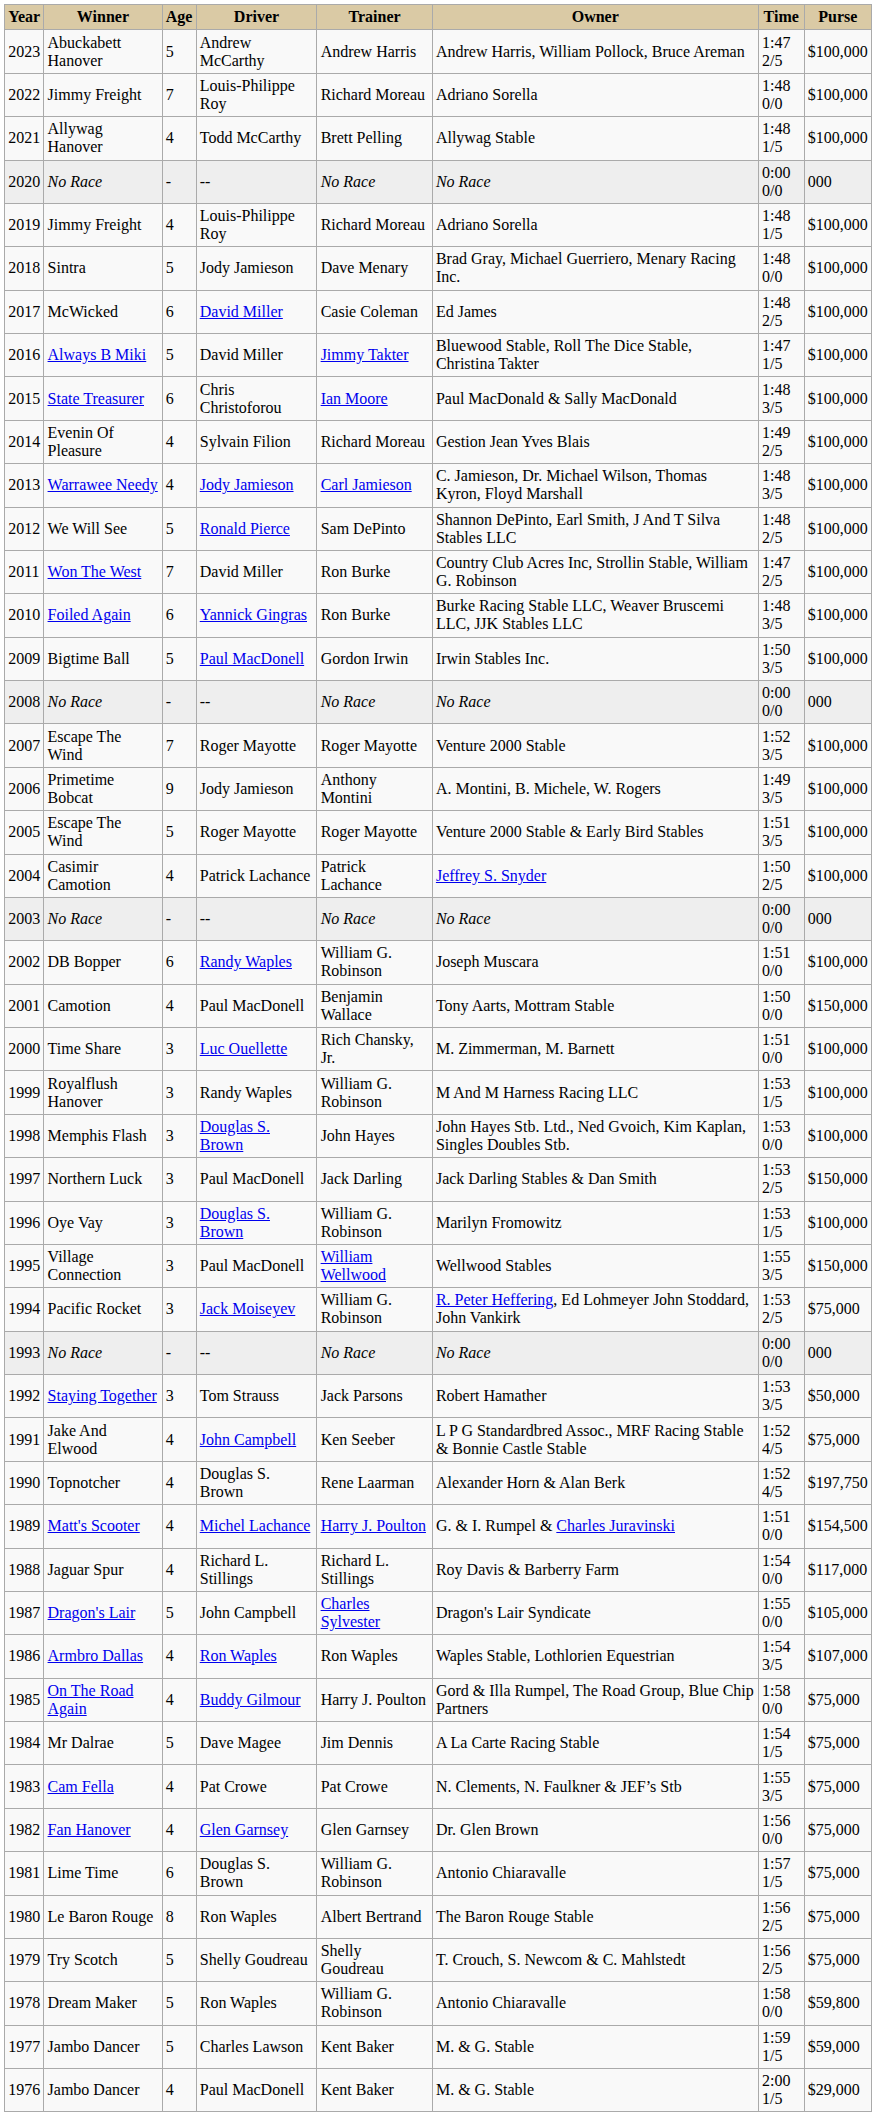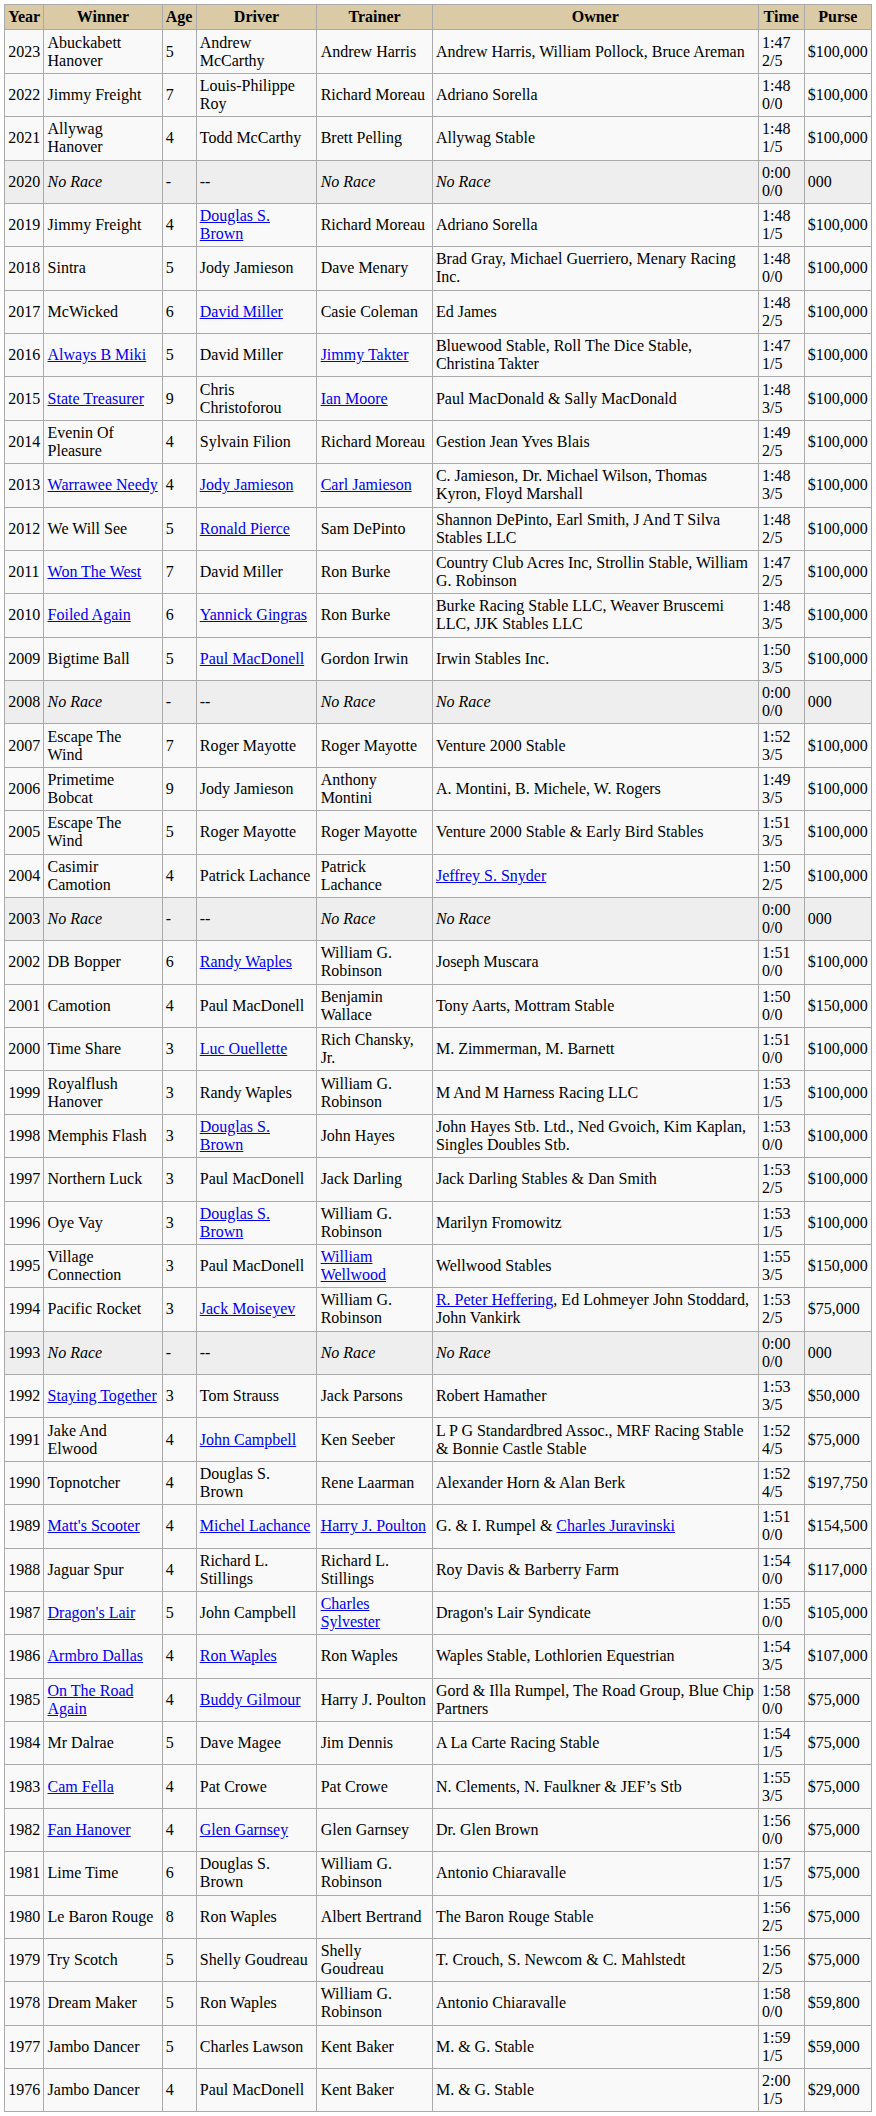 <table class="wikitable sortable">
 <tr>
 <th style="background-color:#DACAA5; width:25px">Year<br></th>
 <th style="background-color:#DACAA5; width:130px">Winner<br></th>
 <th style="background-color:#DACAA5; width:25px">Age<br></th>
 <th style="background-color:#DACAA5; width:130px">Driver<br></th>
 <th style="background-color:#DACAA5; width:130px">Trainer<br></th>
 <th style="background-color:#DACAA5; width:440px">Owner<br></th>
 <th style="background-color:#DACAA5; width:40px">Time <br></th>
 <th style="background-color:#DACAA5; width:40px">Purse<br></th>
 </tr>
 <tr>
 <td>2023</td>
 <td>Abuckabett Hanover</td>
 <td>5</td>
 <td>Andrew McCarthy</td>
 <td>Andrew Harris</td>
 <td>Andrew Harris, William Pollock, Bruce Areman</td>
 <td>1:47 2/5</td>
 <td>$100,000</td>
 </tr>
 <tr>
 <td>2022</td>
 <td>Jimmy Freight</td>
 <td>7</td>
 <td>Louis-Philippe Roy</td>
 <td>Richard Moreau</td>
 <td>Adriano Sorella</td>
 <td>1:48 0/0</td>
 <td>$100,000</td>
 </tr>
 <tr>
 <td>2021</td>
 <td>Allywag Hanover</td>
 <td>4</td>
 <td>Todd McCarthy</td>
 <td>Brett Pelling</td>
 <td>Allywag Stable</td>
 <td>1:48 1/5</td>
 <td>$100,000</td>
 </tr>
 <tr bgcolor="#eeeeee">
 <td>2020</td>
 <td><em>No Race</em></td>
 <td>-</td>
 <td>--</td>
 <td><em>No Race</em></td>
 <td><em>No Race</em></td>
 <td>0:00 0/0</td>
 <td>000</td>
 </tr>
 <tr>
 <td>2019</td>
 <td>Jimmy Freight</td>
 <td>4</td>
-<td>Louis-Philippe Roy</td>
+<td><a href='#'>Douglas S. Brown</a></td>
 <td>Richard Moreau</td>
 <td>Adriano Sorella</td>
 <td>1:48 1/5</td>
 <td>$100,000</td>
 </tr>
 <tr>
 <td>2018</td>
 <td>Sintra</td>
 <td>5</td>
 <td>Jody Jamieson</td>
 <td>Dave Menary</td>
 <td>Brad Gray, Michael Guerriero, Menary Racing Inc.</td>
 <td>1:48 0/0</td>
 <td>$100,000</td>
 </tr>
 <tr>
 <td>2017</td>
 <td>McWicked</td>
 <td>6</td>
 <td><a href='#'>David Miller</a></td>
 <td>Casie Coleman</td>
 <td>Ed James</td>
 <td>1:48 2/5</td>
 <td>$100,000</td>
 </tr>
 <tr>
 <td>2016</td>
 <td><a href='#'>Always B Miki</a></td>
 <td>5</td>
 <td>David Miller</td>
 <td><a href='#'>Jimmy Takter</a></td>
 <td>Bluewood Stable, Roll The Dice Stable, Christina Takter</td>
 <td>1:47 1/5</td>
 <td>$100,000</td>
 </tr>
 <tr>
 <td>2015</td>
 <td><a href='#'>State Treasurer</a></td>
-<td>6</td>
+<td>9</td>
 <td>Chris Christoforou</td>
 <td><a href='#'>Ian Moore</a></td>
 <td>Paul MacDonald & Sally MacDonald</td>
 <td>1:48 3/5</td>
 <td>$100,000</td>
 </tr>
 <tr>
 <td>2014</td>
 <td>Evenin Of Pleasure</td>
 <td>4</td>
 <td>Sylvain Filion</td>
 <td>Richard Moreau</td>
 <td>Gestion Jean Yves Blais</td>
 <td>1:49 2/5</td>
 <td>$100,000</td>
 </tr>
 <tr>
 <td>2013</td>
 <td><a href='#'>Warrawee Needy</a></td>
 <td>4</td>
 <td><a href='#'>Jody Jamieson</a></td>
 <td><a href='#'>Carl Jamieson</a></td>
 <td>C. Jamieson, Dr. Michael Wilson, Thomas Kyron, Floyd Marshall</td>
 <td>1:48 3/5</td>
 <td>$100,000</td>
 </tr>
 <tr>
 <td>2012</td>
 <td>We Will See</td>
 <td>5</td>
 <td><a href='#'>Ronald Pierce</a></td>
 <td>Sam DePinto</td>
 <td>Shannon DePinto, Earl Smith, J And T Silva Stables LLC</td>
 <td>1:48 2/5</td>
 <td>$100,000</td>
 </tr>
 <tr>
 <td>2011</td>
 <td><a href='#'>Won The West</a></td>
 <td>7</td>
 <td>David Miller</td>
 <td>Ron Burke</td>
 <td>Country Club Acres Inc, Strollin Stable, William G. Robinson</td>
 <td>1:47 2/5</td>
 <td>$100,000</td>
 </tr>
 <tr>
 <td>2010</td>
 <td><a href='#'>Foiled Again</a></td>
 <td>6</td>
 <td><a href='#'>Yannick Gingras</a></td>
 <td>Ron Burke</td>
 <td>Burke Racing Stable LLC, Weaver Bruscemi LLC, JJK Stables LLC</td>
 <td>1:48 3/5</td>
 <td>$100,000</td>
 </tr>
 <tr>
 <td>2009</td>
 <td>Bigtime Ball</td>
 <td>5</td>
 <td><a href='#'>Paul MacDonell</a></td>
 <td>Gordon Irwin</td>
 <td>Irwin Stables Inc.</td>
 <td>1:50 3/5</td>
 <td>$100,000</td>
 </tr>
 <tr bgcolor="#eeeeee">
 <td align=left>2008</td>
 <td><em>No Race</em></td>
 <td align=left>-</td>
 <td>--</td>
 <td><em>No Race</em></td>
 <td><em>No Race</em></td>
 <td align=left>0:00 0/0</td>
 <td align=left>000</td>
 </tr>
 <tr>
 <td>2007</td>
 <td>Escape The Wind</td>
 <td>7</td>
 <td>Roger Mayotte</td>
 <td>Roger Mayotte</td>
 <td>Venture 2000 Stable</td>
 <td>1:52 3/5</td>
 <td>$100,000</td>
 </tr>
 <tr>
 <td>2006</td>
 <td>Primetime Bobcat</td>
 <td>9</td>
 <td>Jody Jamieson</td>
 <td>Anthony Montini</td>
 <td>A. Montini, B. Michele, W. Rogers</td>
 <td>1:49 3/5</td>
 <td>$100,000</td>
 </tr>
 <tr>
 <td>2005</td>
 <td>Escape The Wind</td>
 <td>5</td>
 <td>Roger Mayotte</td>
 <td>Roger Mayotte</td>
 <td>Venture 2000 Stable & Early Bird Stables</td>
 <td>1:51 3/5</td>
 <td>$100,000</td>
 </tr>
 <tr>
 <td>2004</td>
 <td>Casimir Camotion</td>
 <td>4</td>
 <td>Patrick Lachance</td>
 <td>Patrick Lachance</td>
 <td><a href='#'>Jeffrey S. Snyder</a></td>
 <td>1:50 2/5</td>
 <td>$100,000</td>
 </tr>
 <tr bgcolor="#eeeeee">
 <td align=left>2003</td>
 <td><em>No Race</em></td>
 <td align=left>-</td>
 <td>--</td>
 <td><em>No Race</em></td>
 <td><em>No Race</em></td>
 <td align=left>0:00 0/0</td>
 <td align=left>000</td>
 </tr>
 <tr>
 <td>2002</td>
 <td>DB Bopper</td>
 <td>6</td>
 <td><a href='#'>Randy Waples</a></td>
 <td>William G. Robinson</td>
 <td>Joseph Muscara</td>
 <td>1:51 0/0</td>
 <td>$100,000</td>
 </tr>
 <tr>
 <td>2001</td>
 <td>Camotion</td>
 <td>4</td>
 <td>Paul MacDonell</td>
 <td>Benjamin Wallace</td>
 <td>Tony Aarts, Mottram Stable</td>
 <td>1:50 0/0</td>
 <td>$150,000</td>
 </tr>
 <tr>
 <td>2000</td>
 <td>Time Share</td>
 <td>3</td>
 <td><a href='#'>Luc Ouellette </a></td>
 <td>Rich Chansky, Jr.</td>
 <td>M. Zimmerman, M. Barnett</td>
 <td>1:51 0/0</td>
 <td>$100,000</td>
 </tr>
 <tr>
 <td>1999</td>
 <td>Royalflush Hanover</td>
 <td>3</td>
 <td>Randy Waples</td>
 <td>William G. Robinson</td>
 <td>M And M Harness Racing LLC</td>
 <td>1:53 1/5</td>
 <td>$100,000</td>
 </tr>
 <tr>
 <td>1998</td>
 <td>Memphis Flash</td>
 <td>3</td>
 <td><a href='#'>Douglas S. Brown</a></td>
 <td>John Hayes</td>
 <td>John Hayes Stb. Ltd., Ned Gvoich, Kim Kaplan, Singles Doubles Stb.</td>
 <td>1:53 0/0</td>
 <td>$100,000</td>
 </tr>
 <tr>
 <td>1997</td>
 <td>Northern Luck</td>
 <td>3</td>
 <td>Paul MacDonell</td>
 <td>Jack Darling</td>
 <td>Jack Darling Stables & Dan Smith</td>
 <td>1:53 2/5</td>
-<td>$150,000</td>
+<td>$100,000</td>
 </tr>
 <tr>
 <td>1996</td>
 <td>Oye Vay</td>
 <td>3</td>
 <td><a href='#'>Douglas S. Brown</a></td>
 <td>William G. Robinson</td>
 <td>Marilyn Fromowitz</td>
 <td>1:53 1/5</td>
 <td>$100,000</td>
 </tr>
 <tr>
 <td>1995</td>
 <td>Village Connection</td>
 <td>3</td>
 <td>Paul MacDonell</td>
 <td><a href='#'>William Wellwood</a></td>
 <td>Wellwood Stables</td>
 <td>1:55 3/5</td>
 <td>$150,000</td>
 </tr>
 <tr>
 <td>1994</td>
 <td>Pacific Rocket</td>
 <td>3</td>
 <td><a href='#'>Jack Moiseyev</a></td>
 <td>William G. Robinson</td>
 <td><a href='#'>R. Peter Heffering</a>, Ed Lohmeyer John Stoddard, John Vankirk</td>
 <td>1:53 2/5</td>
 <td>$75,000</td>
 </tr>
 <tr bgcolor="#eeeeee">
 <td align=left>1993</td>
 <td><em>No Race</em></td>
 <td align=left>-</td>
 <td>--</td>
 <td><em>No Race</em></td>
 <td><em>No Race</em></td>
 <td align=left>0:00 0/0</td>
 <td align=left>000</td>
 </tr>
 <tr>
 <td>1992</td>
 <td><a href='#'>Staying Together</a></td>
 <td>3</td>
 <td>Tom Strauss</td>
 <td>Jack Parsons</td>
 <td>Robert Hamather</td>
 <td>1:53 3/5</td>
 <td>$50,000</td>
 </tr>
 <tr>
 <td>1991</td>
 <td>Jake And Elwood</td>
 <td>4</td>
 <td><a href='#'>John Campbell</a></td>
 <td>Ken Seeber</td>
 <td>L P G Standardbred Assoc., MRF Racing Stable & Bonnie Castle Stable</td>
 <td>1:52 4/5</td>
 <td>$75,000</td>
 </tr>
 <tr>
 <td>1990</td>
 <td>Topnotcher</td>
 <td>4</td>
 <td>Douglas S. Brown</td>
 <td>Rene Laarman</td>
 <td>Alexander Horn & Alan Berk</td>
 <td>1:52 4/5</td>
 <td>$197,750</td>
 </tr>
 <tr>
 <td>1989</td>
 <td><a href='#'>Matt's Scooter</a></td>
 <td>4</td>
 <td><a href='#'>Michel Lachance</a></td>
 <td><a href='#'>Harry J. Poulton</a></td>
 <td>G. & I. Rumpel & <a href='#'>Charles Juravinski</a></td>
 <td>1:51 0/0</td>
 <td>$154,500</td>
 </tr>
 <tr>
 <td>1988</td>
 <td>Jaguar Spur</td>
 <td>4</td>
 <td>Richard L. Stillings</td>
 <td>Richard L. Stillings</td>
 <td>Roy Davis & Barberry Farm</td>
 <td>1:54 0/0</td>
 <td>$117,000</td>
 </tr>
 <tr>
 <td>1987</td>
 <td><a href='#'>Dragon's Lair</a></td>
 <td>5</td>
 <td>John Campbell</td>
 <td><a href='#'>Charles Sylvester</a></td>
 <td>Dragon's Lair Syndicate</td>
 <td>1:55 0/0</td>
 <td>$105,000</td>
 </tr>
 <tr>
 <td>1986</td>
 <td><a href='#'>Armbro Dallas</a></td>
 <td>4</td>
 <td><a href='#'>Ron Waples</a></td>
 <td>Ron Waples</td>
 <td>Waples Stable, Lothlorien Equestrian</td>
 <td>1:54 3/5</td>
 <td>$107,000</td>
 </tr>
 <tr>
 <td>1985</td>
 <td><a href='#'>On The Road Again</a></td>
 <td>4</td>
 <td><a href='#'>Buddy Gilmour</a></td>
 <td>Harry J. Poulton</td>
 <td>Gord & Illa Rumpel, The Road Group, Blue Chip Partners</td>
 <td>1:58 0/0</td>
 <td>$75,000</td>
 </tr>
 <tr>
 <td>1984</td>
 <td>Mr Dalrae</td>
 <td>5</td>
 <td>Dave Magee</td>
 <td>Jim Dennis</td>
 <td>A La Carte Racing Stable</td>
 <td>1:54 1/5</td>
 <td>$75,000</td>
 </tr>
 <tr>
 <td>1983</td>
 <td><a href='#'>Cam Fella</a></td>
 <td>4</td>
 <td>Pat Crowe</td>
 <td>Pat Crowe</td>
 <td>N. Clements, N. Faulkner & JEF’s Stb</td>
 <td>1:55 3/5</td>
 <td>$75,000</td>
 </tr>
 <tr>
 <td>1982</td>
 <td><a href='#'>Fan Hanover</a></td>
 <td>4</td>
 <td><a href='#'>Glen Garnsey</a></td>
 <td>Glen Garnsey</td>
 <td>Dr. Glen Brown</td>
 <td>1:56 0/0</td>
 <td>$75,000</td>
 </tr>
 <tr>
 <td>1981</td>
 <td>Lime Time</td>
 <td>6</td>
 <td>Douglas S. Brown</td>
 <td>William G. Robinson</td>
 <td>Antonio Chiaravalle</td>
 <td>1:57 1/5</td>
 <td>$75,000</td>
 </tr>
 <tr>
 <td>1980</td>
 <td>Le Baron Rouge</td>
 <td>8</td>
 <td>Ron Waples</td>
 <td>Albert Bertrand</td>
 <td>The Baron Rouge Stable</td>
 <td>1:56 2/5</td>
 <td>$75,000</td>
 </tr>
 <tr>
 <td>1979</td>
 <td>Try Scotch</td>
 <td>5</td>
 <td>Shelly Goudreau</td>
 <td>Shelly Goudreau</td>
 <td>T. Crouch, S. Newcom & C. Mahlstedt</td>
 <td>1:56 2/5</td>
 <td>$75,000</td>
 </tr>
 <tr>
 <td>1978</td>
 <td>Dream Maker</td>
 <td>5</td>
 <td>Ron Waples</td>
 <td>William G. Robinson</td>
 <td>Antonio Chiaravalle</td>
 <td>1:58 0/0</td>
 <td>$59,800</td>
 </tr>
 <tr>
 <td>1977</td>
 <td>Jambo Dancer</td>
 <td>5</td>
 <td>Charles Lawson</td>
 <td>Kent Baker</td>
 <td>M. & G. Stable</td>
 <td>1:59 1/5</td>
 <td>$59,000</td>
 </tr>
 <tr>
 <td>1976</td>
 <td>Jambo Dancer</td>
 <td>4</td>
 <td>Paul MacDonell</td>
 <td>Kent Baker</td>
 <td>M. & G. Stable</td>
 <td>2:00 1/5</td>
 <td>$29,000</td>
 </tr>
 <tr>
 </tr>
 </table>
